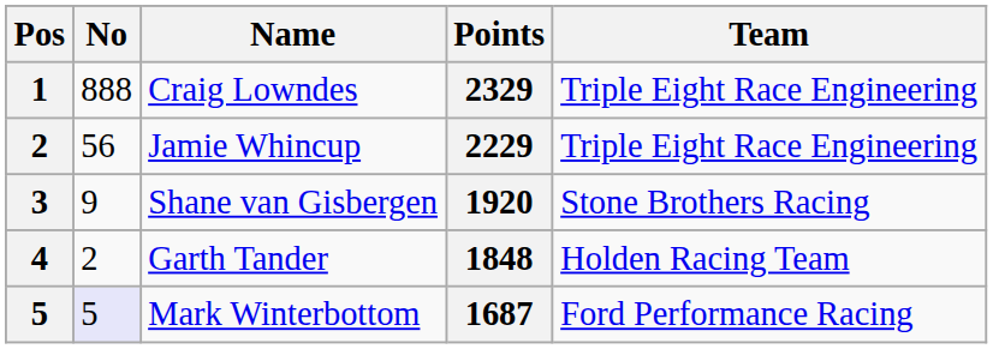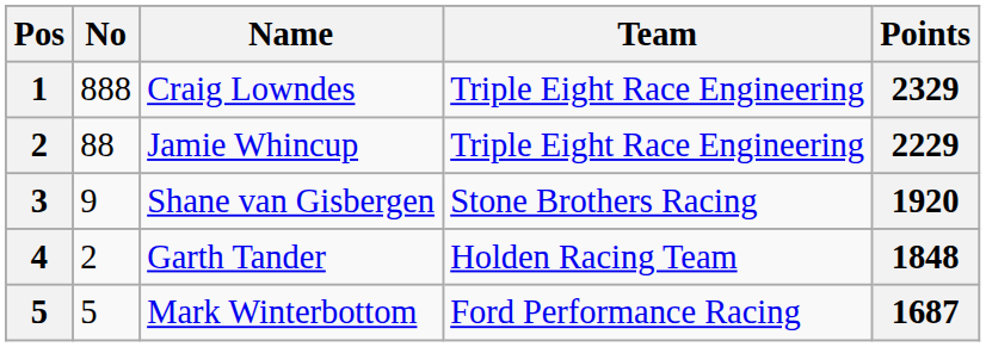 <table class="wikitable" style="font-size: 95%;">
 <tr>
 <th>Pos</th>
 <th>No</th>
 <th>Name</th>
+<th>Team</th>
 <th>Points</th>
-<th>Team</th>
 </tr>
 <tr>
 <th>1</th>
 <td>888</td>
 <td><a href='#'>Craig Lowndes</a></td>
+<td><a href='#'>Triple Eight Race Engineering</a></td>
 <th>2329</th>
-<td><a href='#'>Triple Eight Race Engineering</a></td>
 </tr>
 <tr>
 <th>2</th>
-<td>56</td>
+<td>88</td>
 <td><a href='#'>Jamie Whincup</a></td>
+<td><a href='#'>Triple Eight Race Engineering</a></td>
 <th>2229</th>
-<td><a href='#'>Triple Eight Race Engineering</a></td>
 </tr>
 <tr>
 <th>3</th>
 <td>9</td>
 <td><a href='#'>Shane van Gisbergen</a></td>
+<td><a href='#'>Stone Brothers Racing</a></td>
 <th>1920</th>
-<td><a href='#'>Stone Brothers Racing</a></td>
 </tr>
 <tr>
 <th>4</th>
 <td>2</td>
 <td><a href='#'>Garth Tander</a></td>
+<td><a href='#'>Holden Racing Team</a></td>
 <th>1848</th>
-<td><a href='#'>Holden Racing Team</a></td>
 </tr>
 <tr>
 <th>5</th>
-<td style="background: lavender;">5</td>
+<td>5</td>
 <td><a href='#'>Mark Winterbottom</a></td>
+<td><a href='#'>Ford Performance Racing</a></td>
 <th>1687</th>
-<td><a href='#'>Ford Performance Racing</a></td>
 </tr>
 </table>
